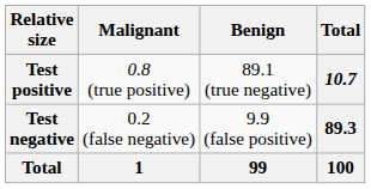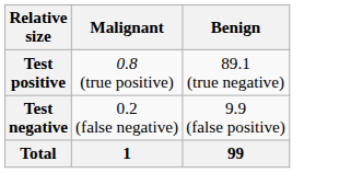 <table class="floatright wikitable" style="text-align:center;">
 <tr>
 <th>Relative<br>size</th>
 <th>Malignant</th>
 <th>Benign</th>
-<th>Total</th>
 </tr>
 <tr>
 <th>Test<br>positive</th>
 <td><em>0.8</em><br>(true positive)</td>
 <td>89.1<br>(true negative)</td>
-<th><em>10.7</em></th>
 </tr>
 <tr>
 <th>Test<br>negative</th>
 <td>0.2<br>(false negative)</td>
 <td>9.9<br>(false positive)</td>
-<th>89.3</th>
 </tr>
 <tr>
 <th>Total</th>
 <th>1</th>
 <th>99</th>
-<th>100</th>
 </tr>
 </table>
